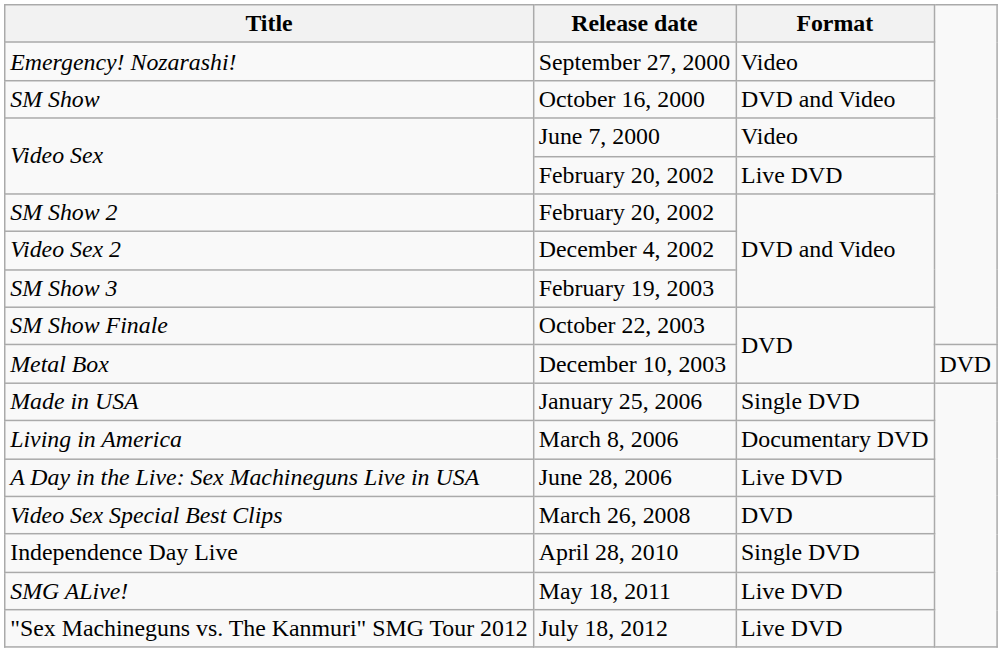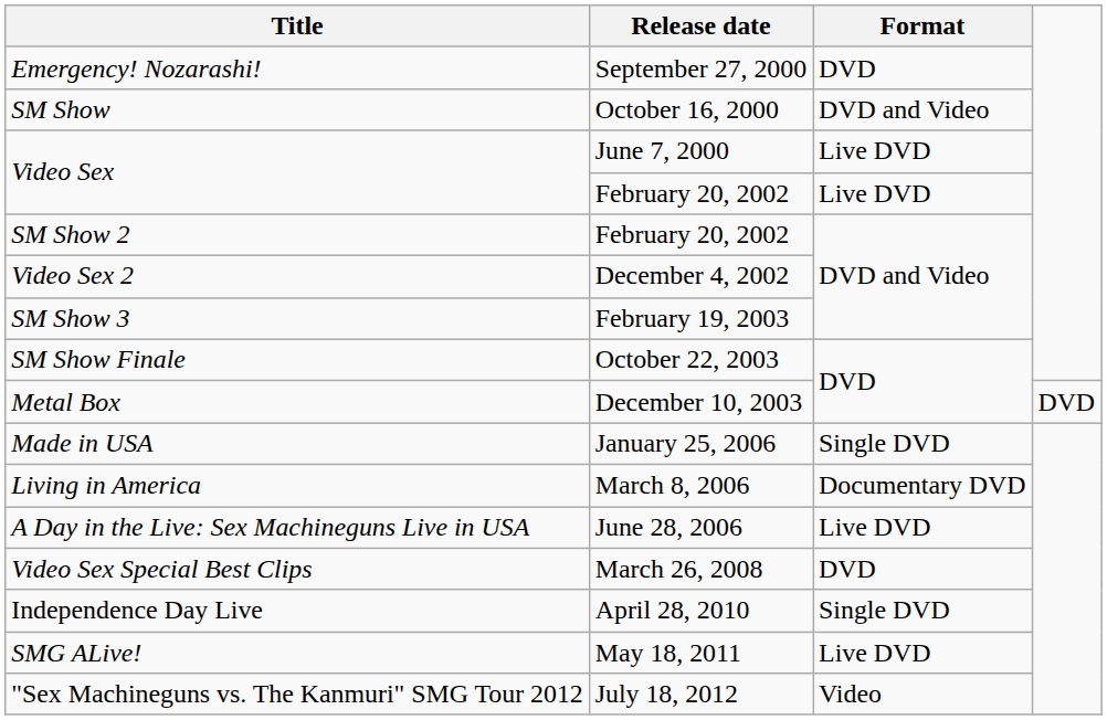 <table class="wikitable">
 <tr>
 <th>Title</th>
 <th>Release date</th>
 <th>Format</th>
 </tr>
 <tr>
 <td><em>Emergency! Nozarashi!</em></td>
 <td>September 27, 2000</td>
-<td>Video</td>
+<td>DVD</td>
 </tr>
 <tr>
 <td><em>SM Show</em></td>
 <td>October 16, 2000</td>
 <td>DVD and Video</td>
 </tr>
 <tr>
 <td rowspan="2"><em>Video Sex</em></td>
 <td>June 7, 2000</td>
-<td>Video</td>
+<td>Live DVD</td>
 </tr>
 <tr>
 <td>February 20, 2002</td>
 <td>Live DVD</td>
 </tr>
 <tr>
 <td><em>SM Show 2</em></td>
 <td>February 20, 2002</td>
 <td rowspan="3">DVD and Video</td>
 </tr>
 <tr>
 <td><em>Video Sex 2</em></td>
 <td>December 4, 2002</td>
 </tr>
 <tr>
 <td><em>SM Show 3</em></td>
 <td>February 19, 2003</td>
 </tr>
 <tr>
 <td><em>SM Show Finale</em></td>
 <td>October 22, 2003</td>
 <td rowspan="2">DVD</td>
 </tr>
 <tr>
 <td><em>Metal Box</em></td>
 <td>December 10, 2003</td>
 <td>DVD</td>
 </tr>
 <tr>
 <td><em>Made in USA</em></td>
 <td>January 25, 2006</td>
 <td>Single DVD</td>
 </tr>
 <tr>
 <td><em>Living in America</em></td>
 <td>March 8, 2006</td>
 <td>Documentary DVD</td>
 </tr>
 <tr>
 <td><em>A Day in the Live: Sex Machineguns Live in USA</em></td>
 <td>June 28, 2006</td>
 <td>Live DVD</td>
 </tr>
 <tr>
 <td><em>Video Sex Special Best Clips</em></td>
 <td>March 26, 2008</td>
 <td>DVD</td>
 </tr>
 <tr>
 <td>Independence Day Live</td>
 <td>April 28, 2010</td>
 <td>Single DVD</td>
 </tr>
 <tr>
 <td><em>SMG ALive!</em></td>
 <td>May 18, 2011</td>
 <td>Live DVD</td>
 </tr>
 <tr>
 <td>"Sex Machineguns vs. The Kanmuri" SMG Tour 2012</td>
 <td>July 18, 2012</td>
-<td>Live DVD</td>
+<td>Video</td>
 </tr>
 </table>
